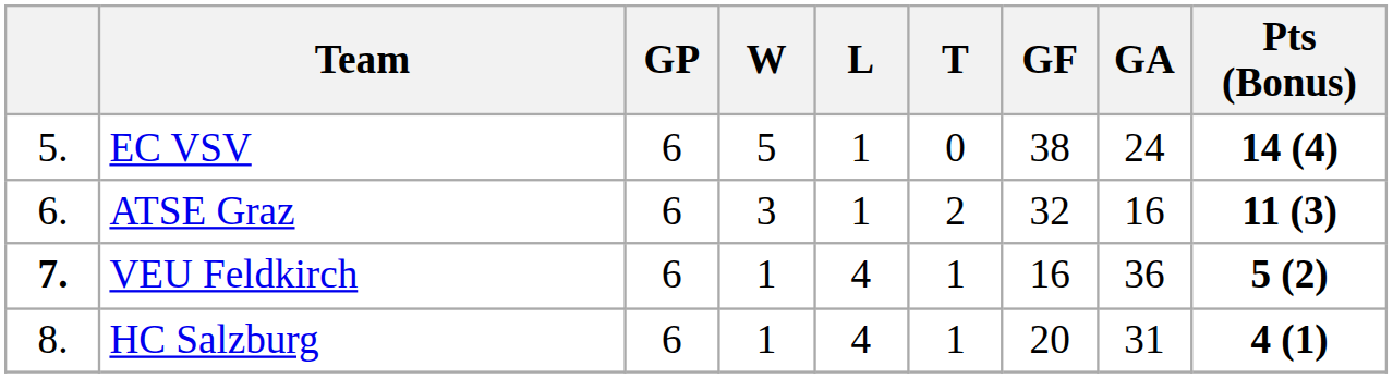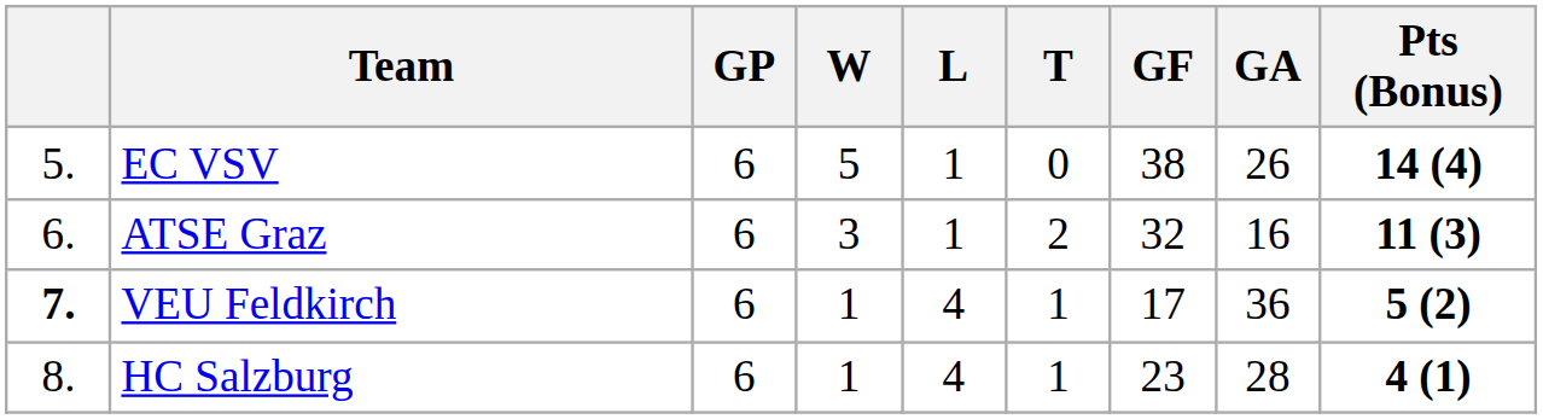 <table class="wikitable">
 <tr>
 <th width="30"></th>
 <th width="200">Team</th>
 <th width="30">GP</th>
 <th width="30">W</th>
 <th width="30">L</th>
 <th width="30">T</th>
 <th width="30">GF</th>
 <th width="30">GA</th>
 <th width="70">Pts (Bonus)</th>
 </tr>
 <tr bgcolor="#FFFFFF" align="center">
 <td>5.</td>
 <td align="left"><a href='#'>EC VSV</a></td>
 <td>6</td>
 <td>5</td>
 <td>1</td>
 <td>0</td>
 <td>38</td>
-<td>24</td>
+<td>26</td>
 <td><strong>14 (4)</strong></td>
 </tr>
 <tr bgcolor="#FFFFFF" align="center">
 <td>6.</td>
 <td align="left"><a href='#'>ATSE Graz</a></td>
 <td>6</td>
 <td>3</td>
 <td>1</td>
 <td>2</td>
 <td>32</td>
 <td>16</td>
 <td><strong>11 (3)</strong></td>
 </tr>
 <tr bgcolor="#FFFFFF" align="center">
 <td><strong>7.</strong></td>
 <td align="left"><a href='#'>VEU Feldkirch</a></td>
 <td>6</td>
 <td>1</td>
 <td>4</td>
 <td>1</td>
-<td>16</td>
+<td>17</td>
 <td>36</td>
 <td><strong>5 (2)</strong></td>
 </tr>
 <tr bgcolor="#FFFFFF" align="center">
 <td>8.</td>
 <td align="left"><a href='#'>HC Salzburg</a></td>
 <td>6</td>
 <td>1</td>
 <td>4</td>
 <td>1</td>
-<td>20</td>
-<td>31</td>
+<td>23</td>
+<td>28</td>
 <td><strong>4 (1)</strong></td>
 </tr>
 </table>
